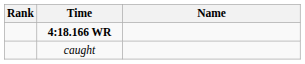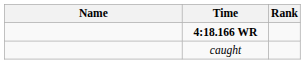 <table class="wikitable" style="text-align:center;">
 <tr>
+<th style="width:15em">Name</th>
+<th style="width:7em">Time</th>
 <th>Rank</th>
-<th style="width:7em">Time</th>
-<th style="width:15em">Name</th>
 </tr>
 <tr>
+<td align=left><br><em></em></td>
+<td><strong>4:18.166 WR</strong></td>
 <td></td>
-<td><strong>4:18.166 WR</strong></td>
-<td align=left><br><em></em></td>
 </tr>
 <tr>
+<td align=left><br><em></em></td>
+<td><em>caught</em></td>
 <td></td>
-<td><em>caught</em></td>
-<td align=left><br><em></em></td>
 </tr>
 </table>
